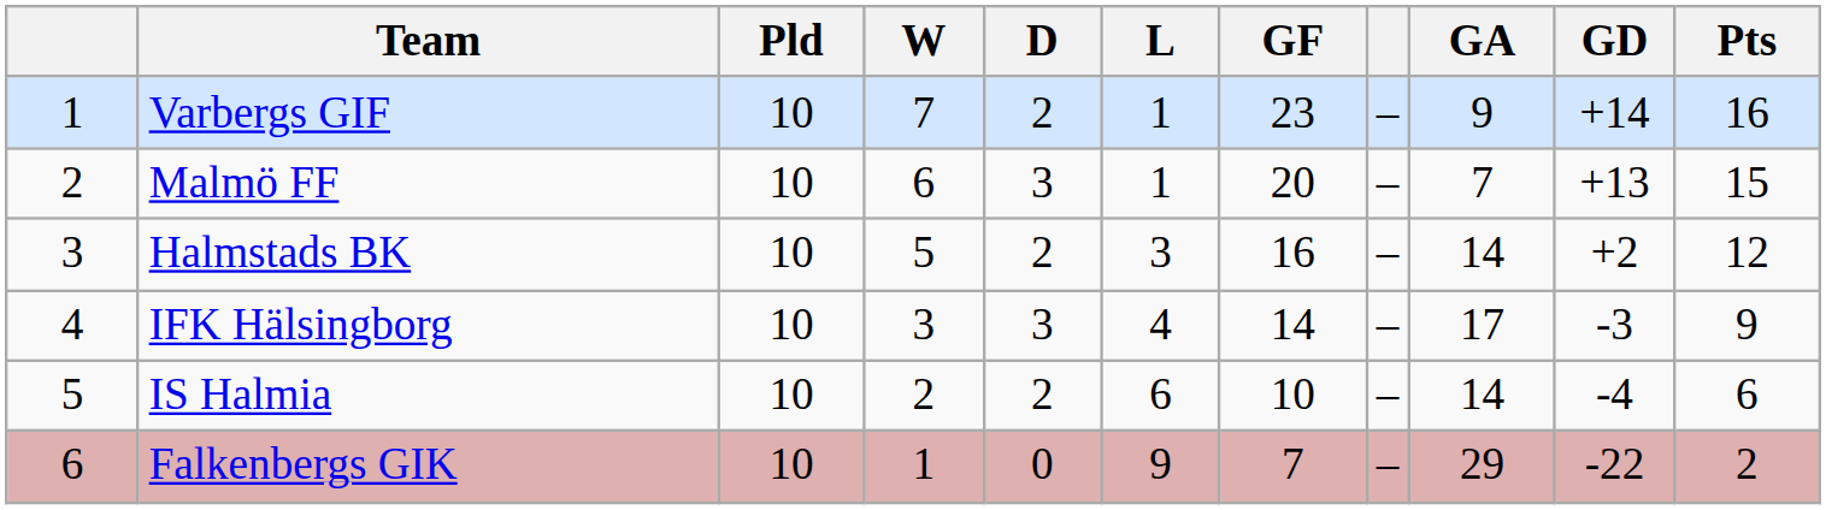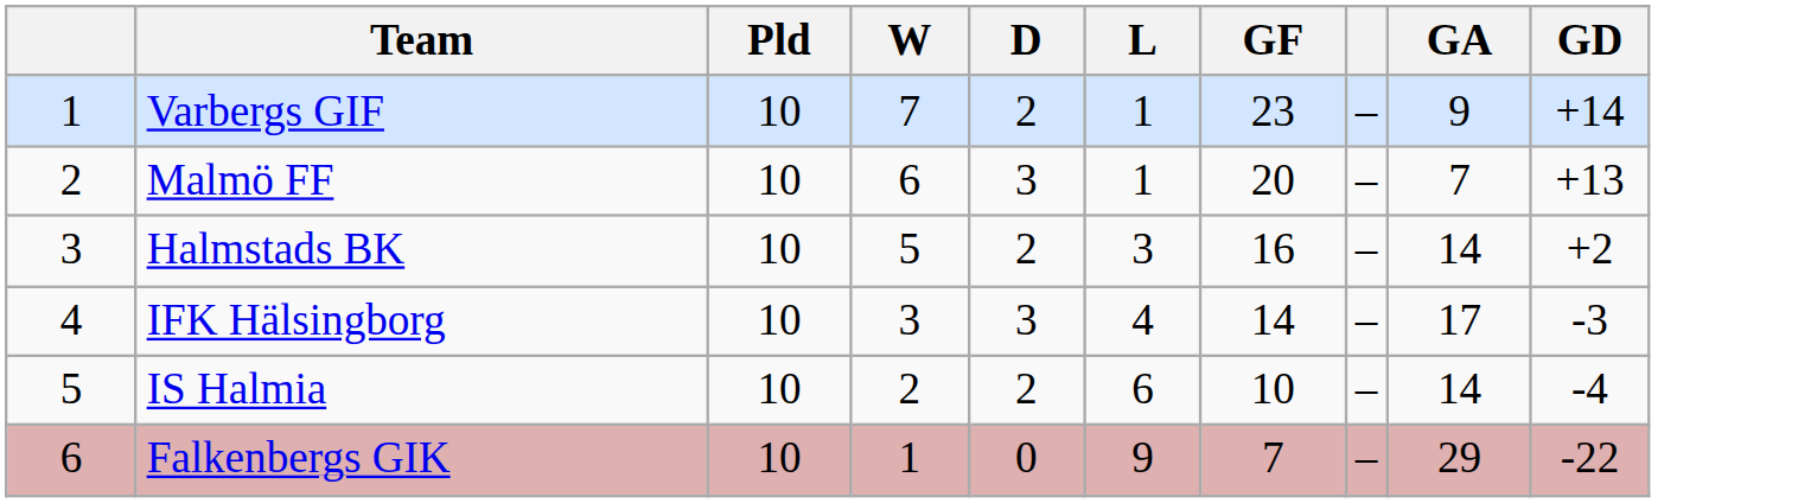 <table class="wikitable" style="text-align: center;">
 <tr>
 <th style="width: 40px;"></th>
 <th style="width: 200px;">Team</th>
 <th style="width: 45px;">Pld</th>
 <th style="width: 35px;">W</th>
 <th style="width: 35px;">D</th>
 <th style="width: 35px;">L</th>
 <th style="width: 45px;">GF</th>
 <th></th>
 <th style="width: 45px;">GA</th>
 <th style="width: 35px;">GD</th>
-<th style="width: 45px;">Pts</th>
 </tr>
 <tr style="background: #d2e6ff">
 <td>1</td>
 <td style="text-align: left;"><a href='#'>Varbergs GIF</a></td>
 <td>10</td>
 <td>7</td>
 <td>2</td>
 <td>1</td>
 <td>23</td>
 <td>–</td>
 <td>9</td>
 <td>+14</td>
-<td>16</td>
 </tr>
 <tr>
 <td>2</td>
 <td style="text-align: left;"><a href='#'>Malmö FF</a></td>
 <td>10</td>
 <td>6</td>
 <td>3</td>
 <td>1</td>
 <td>20</td>
 <td>–</td>
 <td>7</td>
 <td>+13</td>
-<td>15</td>
 </tr>
 <tr>
 <td>3</td>
 <td style="text-align: left;"><a href='#'>Halmstads BK</a></td>
 <td>10</td>
 <td>5</td>
 <td>2</td>
 <td>3</td>
 <td>16</td>
 <td>–</td>
 <td>14</td>
 <td>+2</td>
-<td>12</td>
 </tr>
 <tr>
 <td>4</td>
 <td style="text-align: left;"><a href='#'>IFK Hälsingborg</a></td>
 <td>10</td>
 <td>3</td>
 <td>3</td>
 <td>4</td>
 <td>14</td>
 <td>–</td>
 <td>17</td>
 <td>-3</td>
-<td>9</td>
 </tr>
 <tr>
 <td>5</td>
 <td style="text-align: left;"><a href='#'>IS Halmia</a></td>
 <td>10</td>
 <td>2</td>
 <td>2</td>
 <td>6</td>
 <td>10</td>
 <td>–</td>
 <td>14</td>
 <td>-4</td>
-<td>6</td>
 </tr>
 <tr style="background: #deb0b0">
 <td>6</td>
 <td style="text-align: left;"><a href='#'>Falkenbergs GIK</a></td>
 <td>10</td>
 <td>1</td>
 <td>0</td>
 <td>9</td>
 <td>7</td>
 <td>–</td>
 <td>29</td>
 <td>-22</td>
-<td>2</td>
 </tr>
 </table>
